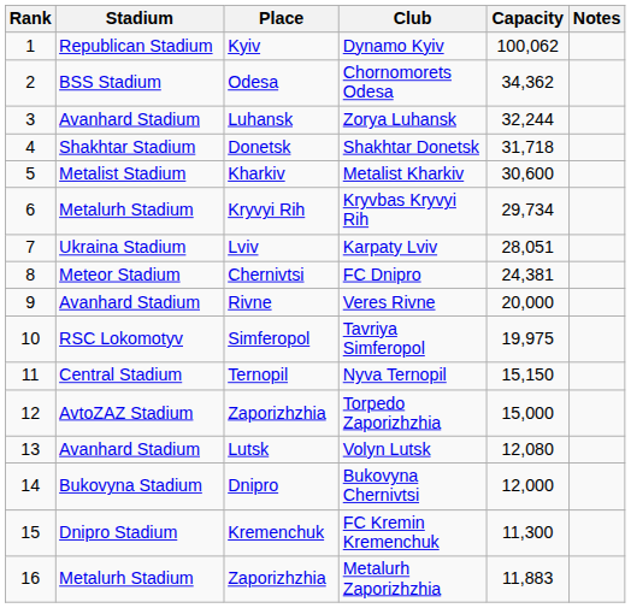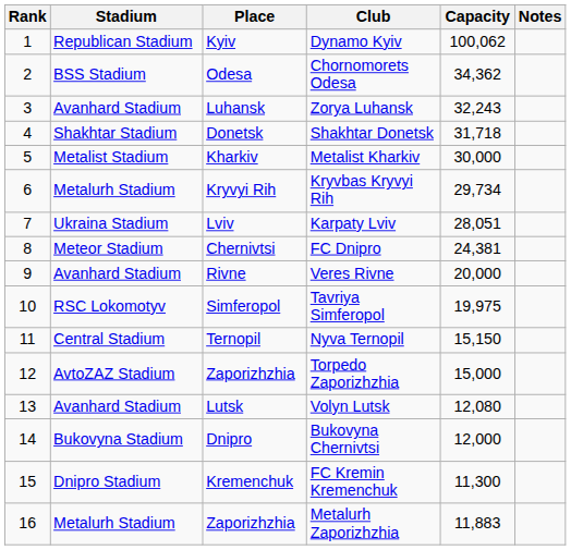 <table class="wikitable sortable" style="text-align:left;">
 <tr>
 <th width=18>Rank</th>
 <th width=150>Stadium</th>
 <th width=100>Place</th>
 <th width=130>Club</th>
 <th width=70>Capacity</th>
 <th>Notes</th>
 </tr>
 <tr>
 <td align=center>1</td>
 <td><a href='#'>Republican Stadium</a></td>
 <td><a href='#'>Kyiv</a></td>
 <td><a href='#'>Dynamo Kyiv</a></td>
 <td align=center>100,062</td>
 <td></td>
 </tr>
 <tr>
 <td align=center>2</td>
 <td><a href='#'>BSS Stadium</a></td>
 <td><a href='#'>Odesa</a></td>
 <td><a href='#'>Chornomorets Odesa</a></td>
 <td align=center>34,362</td>
 <td></td>
 </tr>
 <tr>
 <td align=center>3</td>
 <td><a href='#'>Avanhard Stadium</a></td>
 <td><a href='#'>Luhansk</a></td>
 <td><a href='#'>Zorya Luhansk</a></td>
-<td align=center>32,244</td>
+<td align=center>32,243</td>
 <td></td>
 </tr>
 <tr>
 <td align=center>4</td>
 <td><a href='#'>Shakhtar Stadium</a></td>
 <td><a href='#'>Donetsk</a></td>
 <td><a href='#'>Shakhtar Donetsk</a></td>
 <td align=center>31,718</td>
 <td></td>
 </tr>
 <tr>
 <td align=center>5</td>
 <td><a href='#'>Metalist Stadium</a></td>
 <td><a href='#'>Kharkiv</a></td>
 <td><a href='#'>Metalist Kharkiv</a></td>
-<td align=center>30,600</td>
+<td align=center>30,000</td>
 <td></td>
 </tr>
 <tr>
 <td align=center>6</td>
 <td><a href='#'>Metalurh Stadium</a></td>
 <td><a href='#'>Kryvyi Rih</a></td>
 <td><a href='#'>Kryvbas Kryvyi Rih</a></td>
 <td align=center>29,734</td>
 <td></td>
 </tr>
 <tr>
 <td align=center>7</td>
 <td><a href='#'>Ukraina Stadium</a></td>
 <td><a href='#'>Lviv</a></td>
 <td><a href='#'>Karpaty Lviv</a></td>
 <td align=center>28,051</td>
 <td></td>
 </tr>
 <tr>
 <td align=center>8</td>
 <td><a href='#'>Meteor Stadium</a></td>
 <td><a href='#'>Chernivtsi</a></td>
 <td><a href='#'>FC Dnipro</a></td>
 <td align=center>24,381</td>
 <td></td>
 </tr>
 <tr>
 <td align=center>9</td>
 <td><a href='#'>Avanhard Stadium</a></td>
 <td><a href='#'>Rivne</a></td>
 <td><a href='#'>Veres Rivne</a></td>
 <td align=center>20,000</td>
 <td></td>
 </tr>
 <tr>
 <td align=center>10</td>
 <td><a href='#'>RSC Lokomotyv</a></td>
 <td><a href='#'>Simferopol</a></td>
 <td><a href='#'>Tavriya Simferopol</a></td>
 <td align=center>19,975</td>
 <td></td>
 </tr>
 <tr>
 <td align=center>11</td>
 <td><a href='#'>Central Stadium</a></td>
 <td><a href='#'>Ternopil</a></td>
 <td><a href='#'>Nyva Ternopil</a></td>
 <td align=center>15,150</td>
 <td></td>
 </tr>
 <tr>
 <td align=center>12</td>
 <td><a href='#'>AvtoZAZ Stadium</a></td>
 <td><a href='#'>Zaporizhzhia</a></td>
 <td><a href='#'>Torpedo Zaporizhzhia</a></td>
 <td align=center>15,000</td>
 <td></td>
 </tr>
 <tr>
 <td align=center>13</td>
 <td><a href='#'>Avanhard Stadium</a></td>
 <td><a href='#'>Lutsk</a></td>
 <td><a href='#'>Volyn Lutsk</a></td>
 <td align=center>12,080</td>
 <td></td>
 </tr>
 <tr>
 <td align=center>14</td>
 <td><a href='#'>Bukovyna Stadium</a></td>
 <td><a href='#'>Dnipro</a></td>
 <td><a href='#'>Bukovyna Chernivtsi</a></td>
 <td align=center>12,000</td>
 <td></td>
 </tr>
 <tr>
 <td align=center>15</td>
 <td><a href='#'>Dnipro Stadium</a></td>
 <td><a href='#'>Kremenchuk</a></td>
 <td><a href='#'>FC Kremin Kremenchuk</a></td>
 <td align=center>11,300</td>
 <td></td>
 </tr>
 <tr>
 <td align=center>16</td>
 <td><a href='#'>Metalurh Stadium</a></td>
 <td><a href='#'>Zaporizhzhia</a></td>
 <td><a href='#'>Metalurh Zaporizhzhia</a></td>
 <td align=center>11,883</td>
 <td></td>
 </tr>
 </table>
